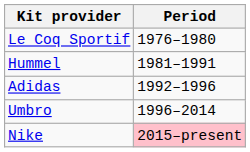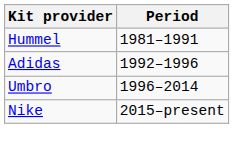 <table class="wikitable">
 <tr>
 <th>Kit provider</th>
 <th>Period</th>
-</tr>
-<tr>
-<td> <a href='#'>Le Coq Sportif</a></td>
-<td>1976–1980</td>
 </tr>
 <tr>
 <td> <a href='#'>Hummel</a></td>
 <td>1981–1991</td>
 </tr>
 <tr>
 <td> <a href='#'>Adidas</a></td>
 <td>1992–1996</td>
 </tr>
 <tr>
 <td> <a href='#'>Umbro</a></td>
 <td>1996–2014</td>
 </tr>
 <tr>
 <td> <a href='#'>Nike</a></td>
-<td style="background: pink;">2015–present</td>
+<td>2015–present</td>
 </tr>
 </table>
